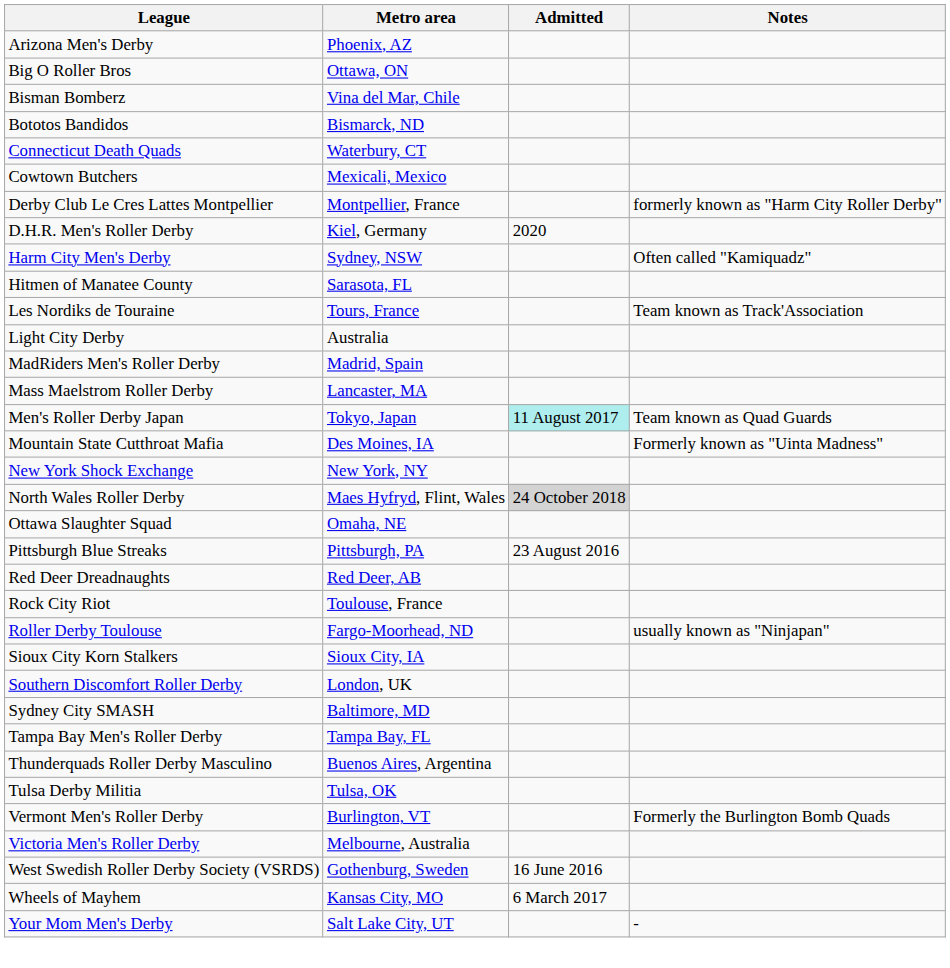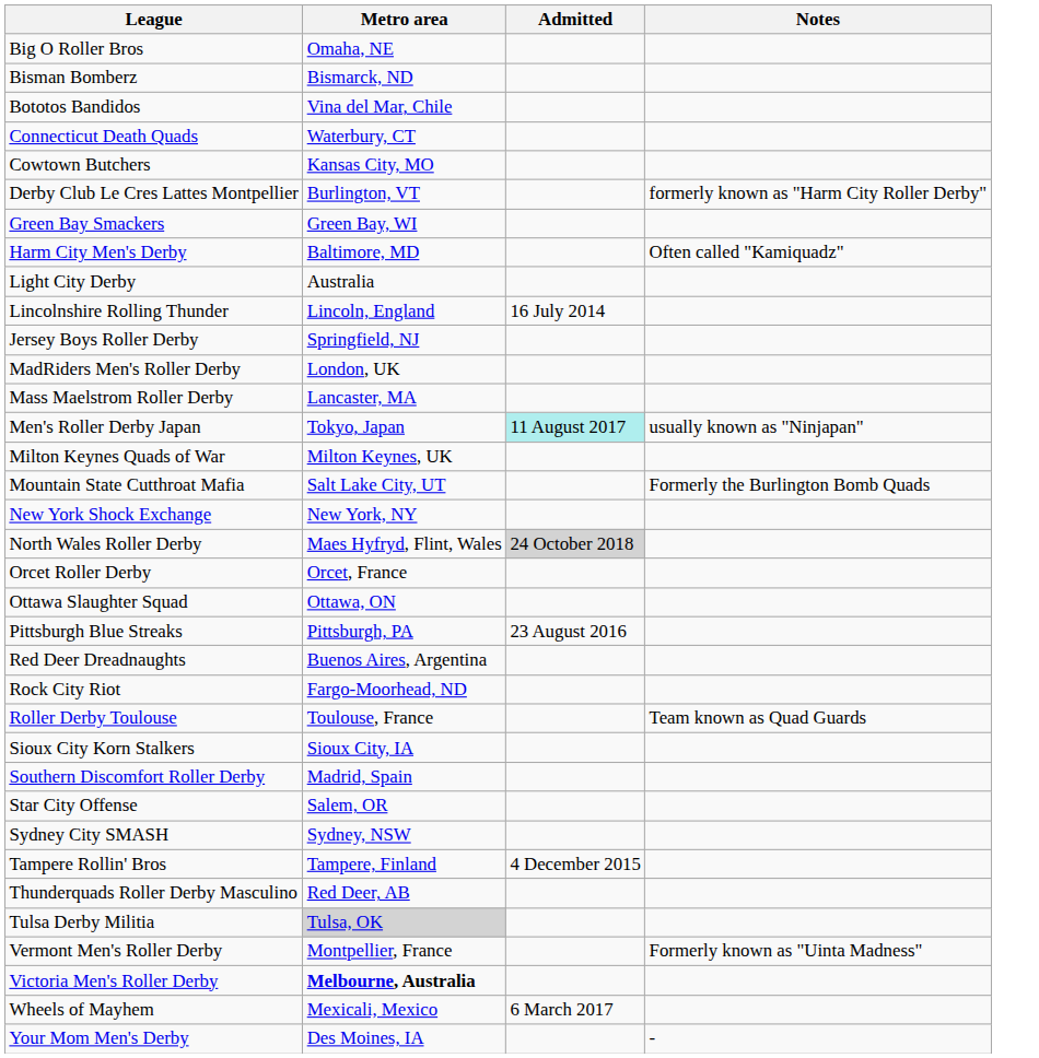 <table class="wikitable sortable">
 <tr>
 <th>League</th>
 <th>Metro area</th>
 <th>Admitted</th>
 <th>Notes</th>
 </tr>
 <tr>
-<td>Arizona Men's Derby</td>
-<td><a href='#'>Phoenix, AZ</a></td>
-<td></td>
-<td></td>
-</tr>
-<tr>
 <td>Big O Roller Bros</td>
-<td><a href='#'>Ottawa, ON</a></td>
+<td><a href='#'>Omaha, NE</a></td>
 <td></td>
 <td></td>
 </tr>
 <tr>
 <td>Bisman Bomberz</td>
-<td><a href='#'>Vina del Mar, Chile</a></td>
+<td><a href='#'>Bismarck, ND</a></td>
 <td></td>
 <td></td>
 </tr>
 <tr>
 <td>Bototos Bandidos</td>
-<td><a href='#'>Bismarck, ND</a></td>
+<td><a href='#'>Vina del Mar, Chile</a></td>
 <td></td>
 <td></td>
 </tr>
 <tr>
 <td><a href='#'>Connecticut Death Quads</a></td>
 <td><a href='#'>Waterbury, CT</a></td>
 <td></td>
 <td></td>
 </tr>
 <tr>
 <td>Cowtown Butchers</td>
-<td><a href='#'>Mexicali, Mexico</a></td>
+<td><a href='#'>Kansas City, MO</a></td>
 <td></td>
 <td></td>
 </tr>
 <tr>
 <td>Derby Club Le Cres Lattes Montpellier</td>
-<td><a href='#'>Montpellier</a>, France</td>
+<td><a href='#'>Burlington, VT</a></td>
 <td></td>
 <td>formerly known as "Harm City Roller Derby"</td>
 </tr>
 <tr>
-<td>D.H.R. Men's Roller Derby</td>
-<td><a href='#'>Kiel</a>, Germany</td>
-<td>2020</td>
+<td><a href='#'>Green Bay Smackers</a></td>
+<td><a href='#'>Green Bay, WI</a></td>
+<td></td>
 <td></td>
 </tr>
 <tr>
 <td><a href='#'>Harm City Men's Derby</a></td>
-<td><a href='#'>Sydney, NSW</a></td>
+<td><a href='#'>Baltimore, MD</a></td>
 <td></td>
 <td>Often called "Kamiquadz"</td>
-</tr>
-<tr>
-<td>Hitmen of Manatee County</td>
-<td><a href='#'>Sarasota, FL</a></td>
-<td></td>
-<td></td>
-</tr>
-<tr>
-<td>Les Nordiks de Touraine</td>
-<td><a href='#'>Tours, France</a></td>
-<td></td>
-<td>Team known as Track'Association</td>
 </tr>
 <tr>
 <td>Light City Derby</td>
 <td>Australia</td>
 <td></td>
 <td></td>
 </tr>
 <tr>
+<td>Lincolnshire Rolling Thunder</td>
+<td><a href='#'>Lincoln, England</a></td>
+<td>16 July 2014</td>
+<td></td>
+</tr>
+<tr>
+<td>Jersey Boys Roller Derby</td>
+<td><a href='#'>Springfield, NJ</a></td>
+<td></td>
+<td></td>
+</tr>
+<tr>
 <td>MadRiders Men's Roller Derby</td>
-<td><a href='#'>Madrid, Spain</a></td>
+<td><a href='#'>London</a>, UK</td>
 <td></td>
 <td></td>
 </tr>
 <tr>
 <td>Mass Maelstrom Roller Derby</td>
 <td><a href='#'>Lancaster, MA</a></td>
 <td></td>
 <td></td>
 </tr>
 <tr>
 <td>Men's Roller Derby Japan</td>
 <td><a href='#'>Tokyo, Japan</a></td>
 <td style="background: paleturquoise;">11 August 2017</td>
-<td>Team known as Quad Guards</td>
+<td>usually known as "Ninjapan"</td>
+</tr>
+<tr>
+<td>Milton Keynes Quads of War</td>
+<td><a href='#'>Milton Keynes</a>, UK</td>
+<td></td>
+<td></td>
 </tr>
 <tr>
 <td>Mountain State Cutthroat Mafia</td>
-<td><a href='#'>Des Moines, IA</a></td>
+<td><a href='#'>Salt Lake City, UT</a></td>
 <td></td>
-<td>Formerly known as "Uinta Madness"</td>
+<td>Formerly the Burlington Bomb Quads</td>
 </tr>
 <tr>
 <td><a href='#'>New York Shock Exchange</a></td>
 <td><a href='#'>New York, NY</a></td>
 <td></td>
 <td></td>
 </tr>
 <tr>
 <td>North Wales Roller Derby</td>
 <td><a href='#'>Maes Hyfryd</a>, Flint, Wales</td>
 <td style="background: lightgrey;">24 October 2018</td>
 <td></td>
 </tr>
 <tr>
+<td>Orcet Roller Derby</td>
+<td><a href='#'>Orcet</a>, France</td>
+<td></td>
+<td></td>
+</tr>
+<tr>
 <td>Ottawa Slaughter Squad</td>
-<td><a href='#'>Omaha, NE</a></td>
+<td><a href='#'>Ottawa, ON</a></td>
 <td></td>
 <td></td>
 </tr>
 <tr>
 <td>Pittsburgh Blue Streaks</td>
 <td><a href='#'>Pittsburgh, PA</a></td>
 <td>23 August 2016</td>
 <td></td>
 </tr>
 <tr>
 <td>Red Deer Dreadnaughts</td>
-<td><a href='#'>Red Deer, AB</a></td>
+<td><a href='#'>Buenos Aires</a>, Argentina</td>
 <td></td>
 <td></td>
 </tr>
 <tr>
 <td>Rock City Riot</td>
-<td><a href='#'>Toulouse</a>, France</td>
+<td><a href='#'>Fargo-Moorhead, ND</a></td>
 <td></td>
 <td></td>
 </tr>
 <tr>
 <td><a href='#'>Roller Derby Toulouse</a></td>
-<td><a href='#'>Fargo-Moorhead, ND</a></td>
+<td><a href='#'>Toulouse</a>, France</td>
 <td></td>
-<td>usually known as "Ninjapan"</td>
+<td>Team known as Quad Guards</td>
 </tr>
 <tr>
 <td>Sioux City Korn Stalkers</td>
 <td><a href='#'>Sioux City, IA</a></td>
 <td></td>
 <td></td>
 </tr>
 <tr>
 <td><a href='#'>Southern Discomfort Roller Derby</a></td>
-<td><a href='#'>London</a>, UK</td>
+<td><a href='#'>Madrid, Spain</a></td>
+<td></td>
+<td></td>
+</tr>
+<tr>
+<td>Star City Offense</td>
+<td><a href='#'>Salem, OR</a></td>
 <td></td>
 <td></td>
 </tr>
 <tr>
 <td>Sydney City SMASH</td>
-<td><a href='#'>Baltimore, MD</a></td>
+<td><a href='#'>Sydney, NSW</a></td>
 <td></td>
 <td></td>
 </tr>
 <tr>
-<td>Tampa Bay Men's Roller Derby</td>
-<td><a href='#'>Tampa Bay, FL</a></td>
-<td></td>
+<td>Tampere Rollin' Bros</td>
+<td><a href='#'>Tampere, Finland</a></td>
+<td>4 December 2015</td>
 <td></td>
 </tr>
 <tr>
 <td>Thunderquads Roller Derby Masculino</td>
-<td><a href='#'>Buenos Aires</a>, Argentina</td>
+<td><a href='#'>Red Deer, AB</a></td>
 <td></td>
 <td></td>
 </tr>
 <tr>
 <td>Tulsa Derby Militia</td>
-<td><a href='#'>Tulsa, OK</a></td>
+<td style="background: lightgrey;"><a href='#'>Tulsa, OK</a></td>
 <td></td>
 <td></td>
 </tr>
 <tr>
 <td>Vermont Men's Roller Derby</td>
-<td><a href='#'>Burlington, VT</a></td>
+<td><a href='#'>Montpellier</a>, France</td>
 <td></td>
-<td>Formerly the Burlington Bomb Quads</td>
+<td>Formerly known as "Uinta Madness"</td>
 </tr>
 <tr>
 <td><a href='#'>Victoria Men's Roller Derby</a></td>
-<td><a href='#'>Melbourne</a>, Australia</td>
+<td><strong><a href='#'>Melbourne</a>, Australia</strong></td>
 <td></td>
 <td></td>
 </tr>
 <tr>
-<td>West Swedish Roller Derby Society (VSRDS)</td>
-<td><a href='#'>Gothenburg, Sweden</a></td>
-<td>16 June 2016</td>
-<td></td>
-</tr>
-<tr>
 <td>Wheels of Mayhem</td>
-<td><a href='#'>Kansas City, MO</a></td>
+<td><a href='#'>Mexicali, Mexico</a></td>
 <td>6 March 2017</td>
 <td></td>
 </tr>
 <tr>
 <td><a href='#'>Your Mom Men's Derby</a></td>
-<td><a href='#'>Salt Lake City, UT</a></td>
+<td><a href='#'>Des Moines, IA</a></td>
 <td></td>
 <td>-</td>
 </tr>
 </table>
